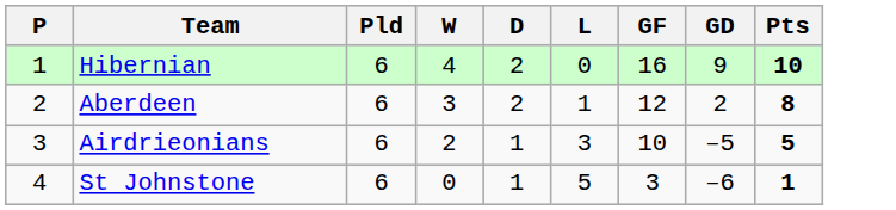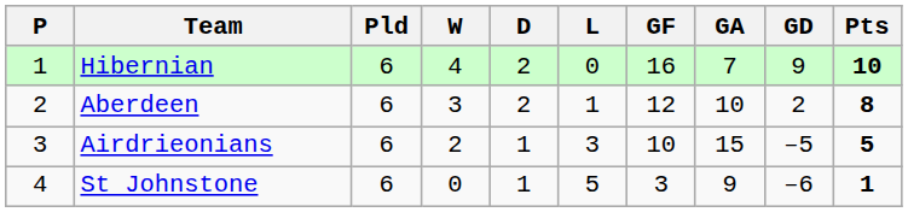 <table class="wikitable" style="text-align: center;">
 <tr>
 <th width=30>P</th>
 <th width=140>Team</th>
 <th width=30>Pld</th>
 <th width=30>W</th>
 <th width=30>D</th>
 <th width=30>L</th>
 <th width=30>GF</th>
+<th width=30>GA</th>
 <th width=30>GD</th>
 <th width=30>Pts</th>
 </tr>
 <tr style="background:#ccffcc;">
 <td>1</td>
 <td align=left><a href='#'>Hibernian</a></td>
 <td>6</td>
 <td>4</td>
 <td>2</td>
 <td>0</td>
 <td>16</td>
+<td>7</td>
 <td>9</td>
 <td><strong>10</strong></td>
 </tr>
 <tr>
 <td>2</td>
 <td align=left><a href='#'>Aberdeen</a></td>
 <td>6</td>
 <td>3</td>
 <td>2</td>
 <td>1</td>
 <td>12</td>
+<td>10</td>
 <td>2</td>
 <td><strong>8</strong></td>
 </tr>
 <tr>
 <td>3</td>
 <td align=left><a href='#'>Airdrieonians</a></td>
 <td>6</td>
 <td>2</td>
 <td>1</td>
 <td>3</td>
 <td>10</td>
+<td>15</td>
 <td>–5</td>
 <td><strong>5</strong></td>
 </tr>
 <tr>
 <td>4</td>
 <td align=left><a href='#'>St Johnstone</a></td>
 <td>6</td>
 <td>0</td>
 <td>1</td>
 <td>5</td>
 <td>3</td>
+<td>9</td>
 <td>–6</td>
 <td><strong>1</strong></td>
 </tr>
 </table>
